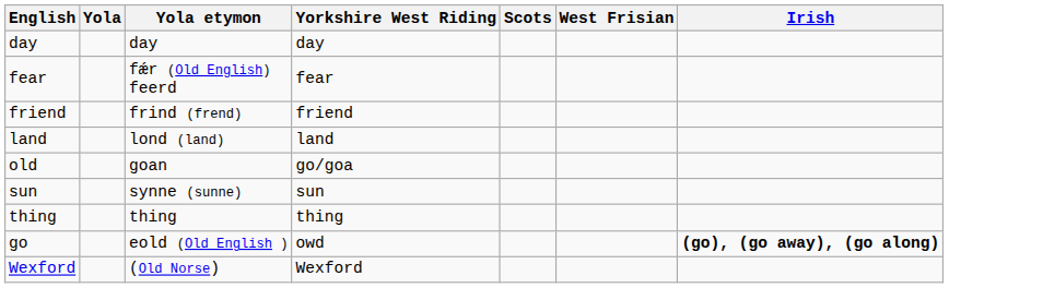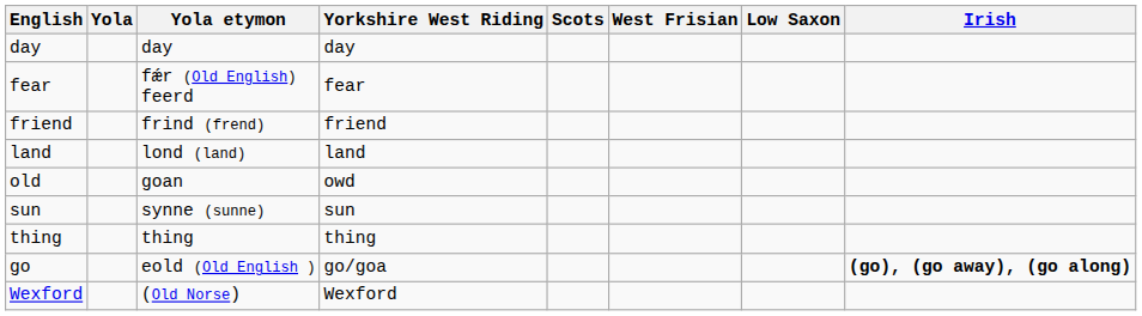 <table class="wikitable sortable mw-collapsible">
 <tr>
 <th>English</th>
 <th>Yola</th>
 <th>Yola etymon</th>
 <th>Yorkshire West Riding</th>
 <th>Scots</th>
 <th>West Frisian</th>
+<th>Low Saxon</th>
 <th><a href='#'>Irish</a></th>
 </tr>
 <tr>
 <td>day</td>
 <td></td>
 <td>day</td>
 <td>day</td>
+<td></td>
 <td></td>
 <td></td>
 <td></td>
 </tr>
 <tr>
 <td>fear</td>
 <td></td>
 <td>fǽr <small>(<a href='#'>Old English</a>)</small><br>feerd</td>
 <td>fear</td>
 <td></td>
 <td></td>
 <td></td>
+<td></td>
 </tr>
 <tr>
 <td>friend</td>
 <td></td>
 <td>frind <small>(frend)</small></td>
 <td>friend</td>
+<td></td>
 <td></td>
 <td></td>
 <td></td>
 </tr>
 <tr>
 <td>land</td>
 <td></td>
 <td>lond <small>(land)</small></td>
 <td>land</td>
 <td></td>
 <td></td>
 <td></td>
+<td></td>
 </tr>
 <tr>
 <td>old</td>
 <td></td>
 <td>goan</td>
-<td>go/goa</td>
+<td>owd</td>
+<td></td>
 <td></td>
 <td></td>
 <td></td>
 </tr>
 <tr>
 <td>sun</td>
 <td></td>
 <td>synne <small>(sunne)</small></td>
 <td>sun</td>
 <td></td>
 <td></td>
 <td></td>
+<td></td>
 </tr>
 <tr>
 <td>thing</td>
 <td></td>
 <td>thing</td>
 <td>thing</td>
 <td></td>
 <td></td>
 <td></td>
+<td></td>
 </tr>
 <tr>
 <td>go</td>
 <td></td>
 <td>eold <small>(<a href='#'>Old English</a> )</small></td>
-<td>owd</td>
+<td>go/goa</td>
+<td></td>
 <td></td>
 <td></td>
 <td><strong> (go),  (go away),  (go along)</strong></td>
 </tr>
 <tr>
 <td><a href='#'>Wexford</a></td>
 <td></td>
 <td> (<a href='#'><small>Old Norse</small></a>)</td>
 <td>Wexford</td>
 <td></td>
 <td></td>
 <td></td>
+<td></td>
 </tr>
 </table>
